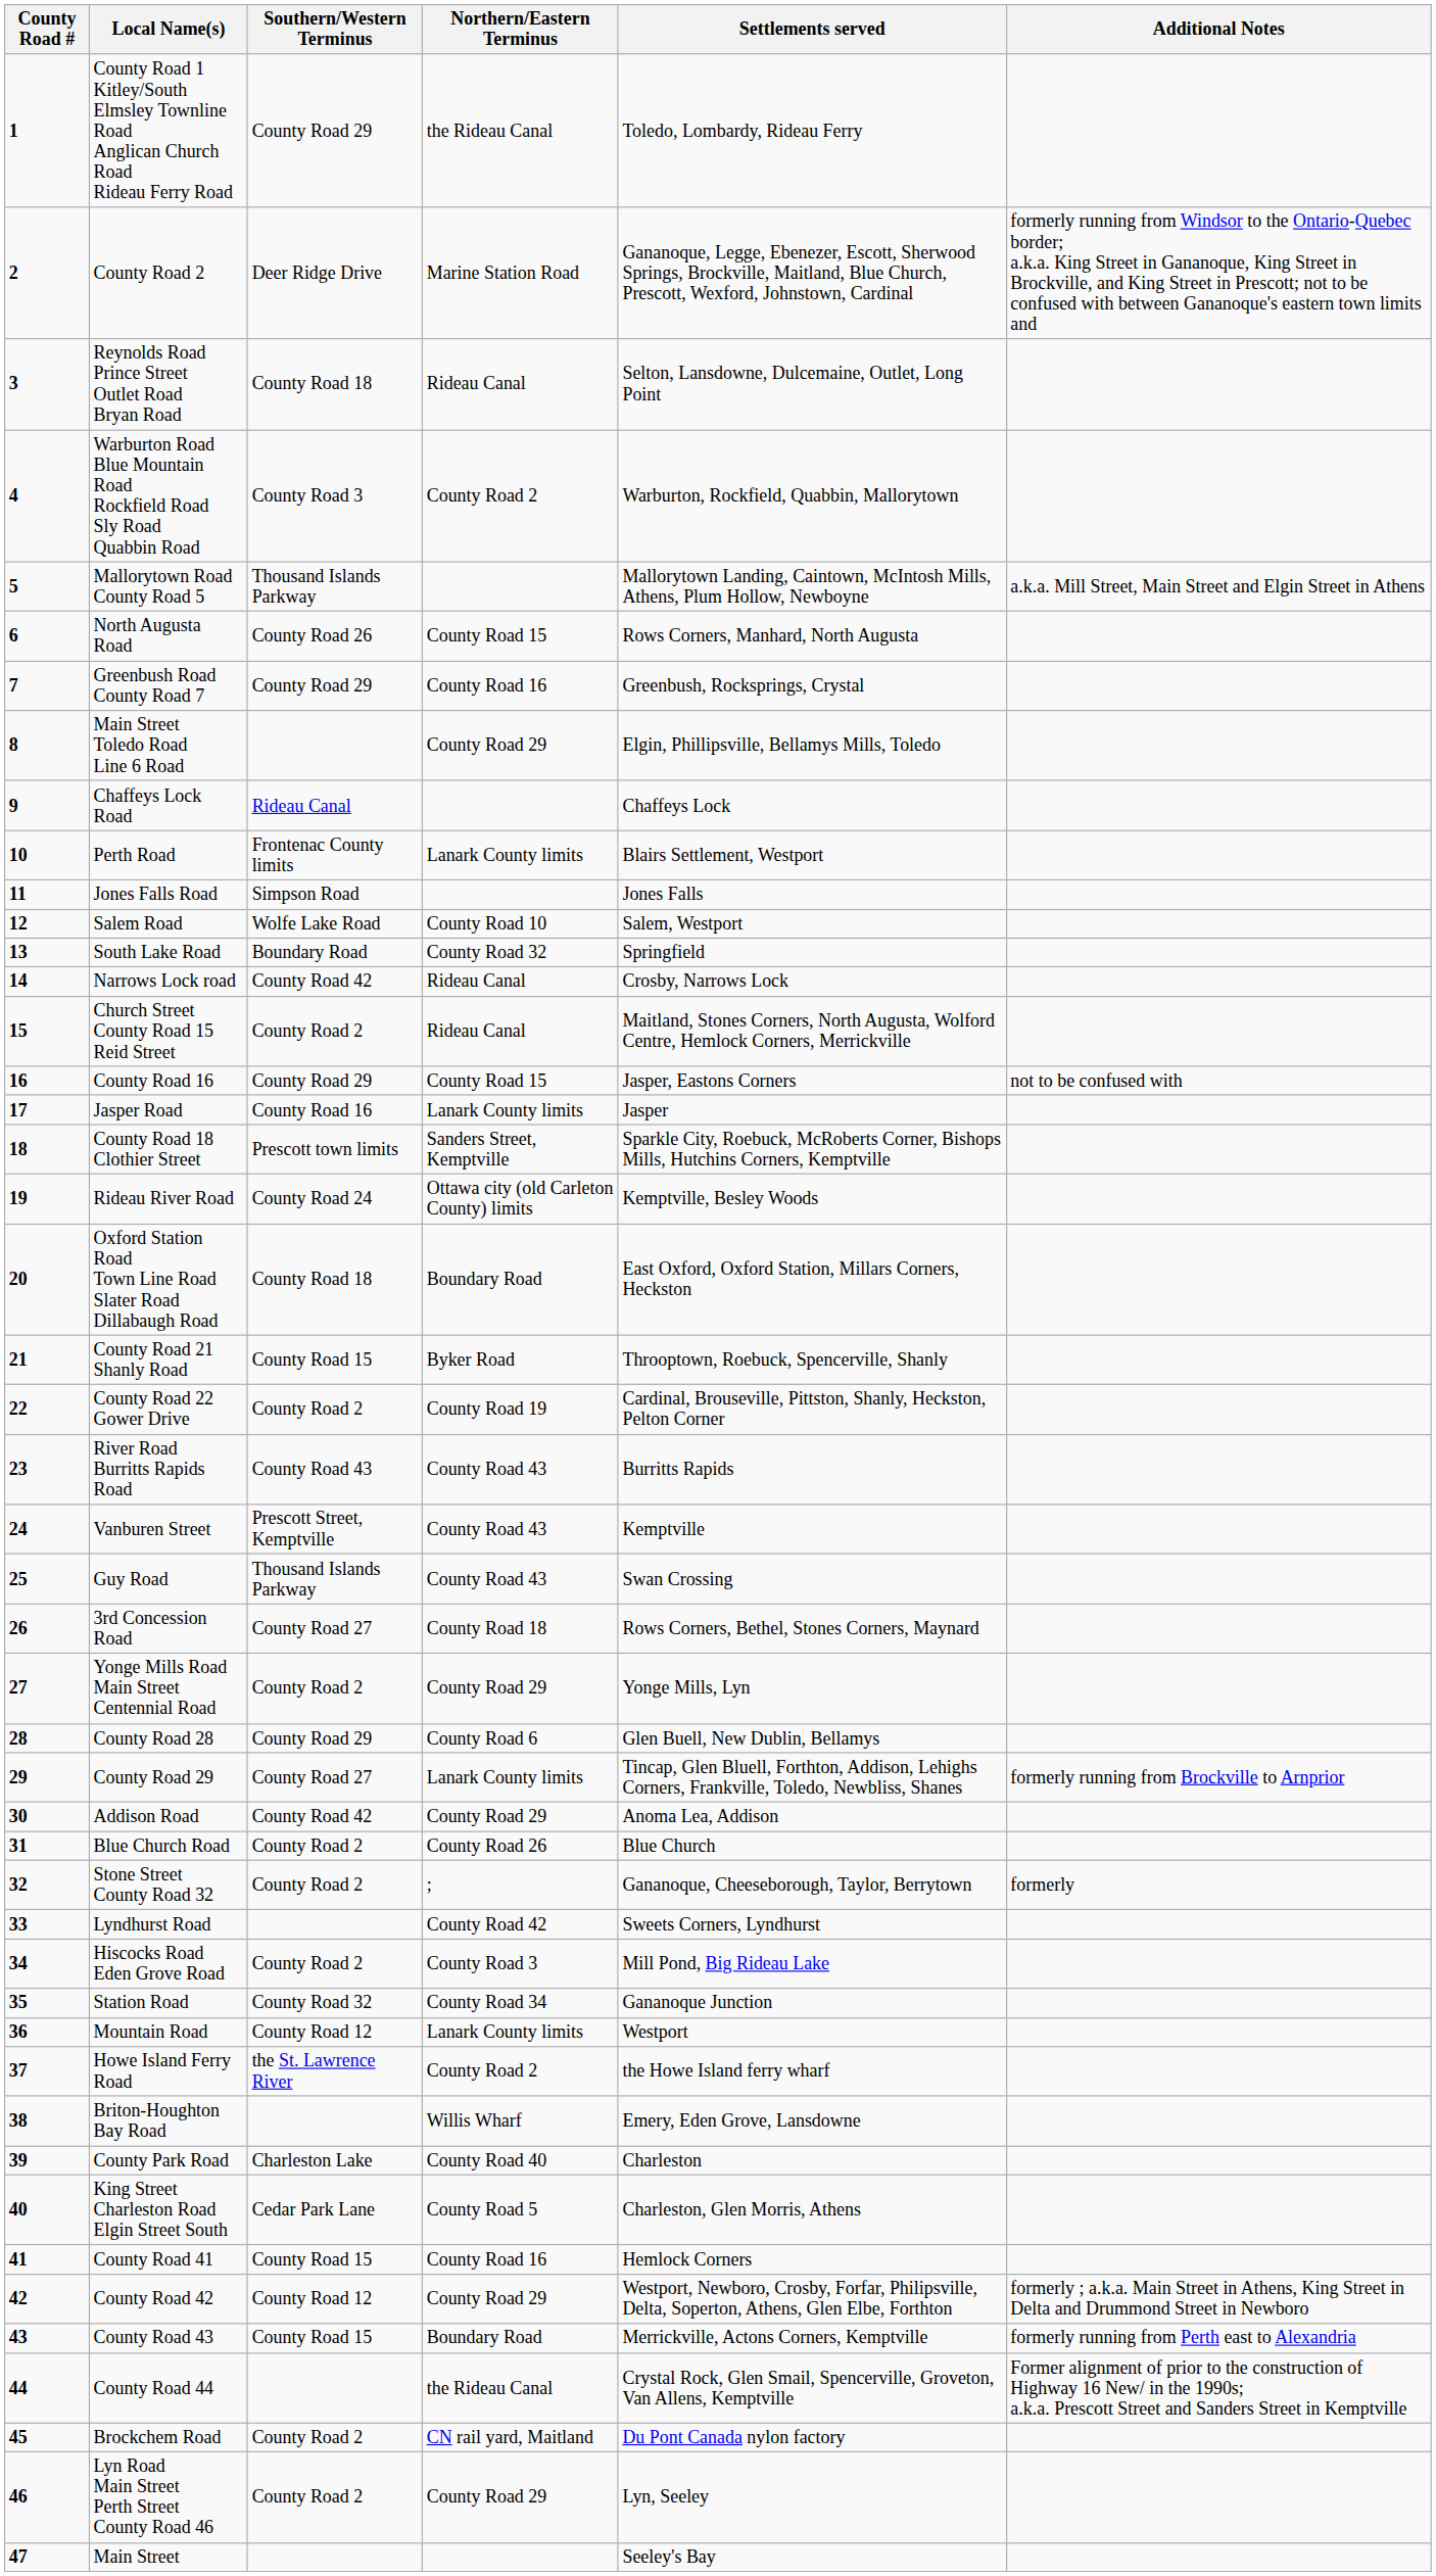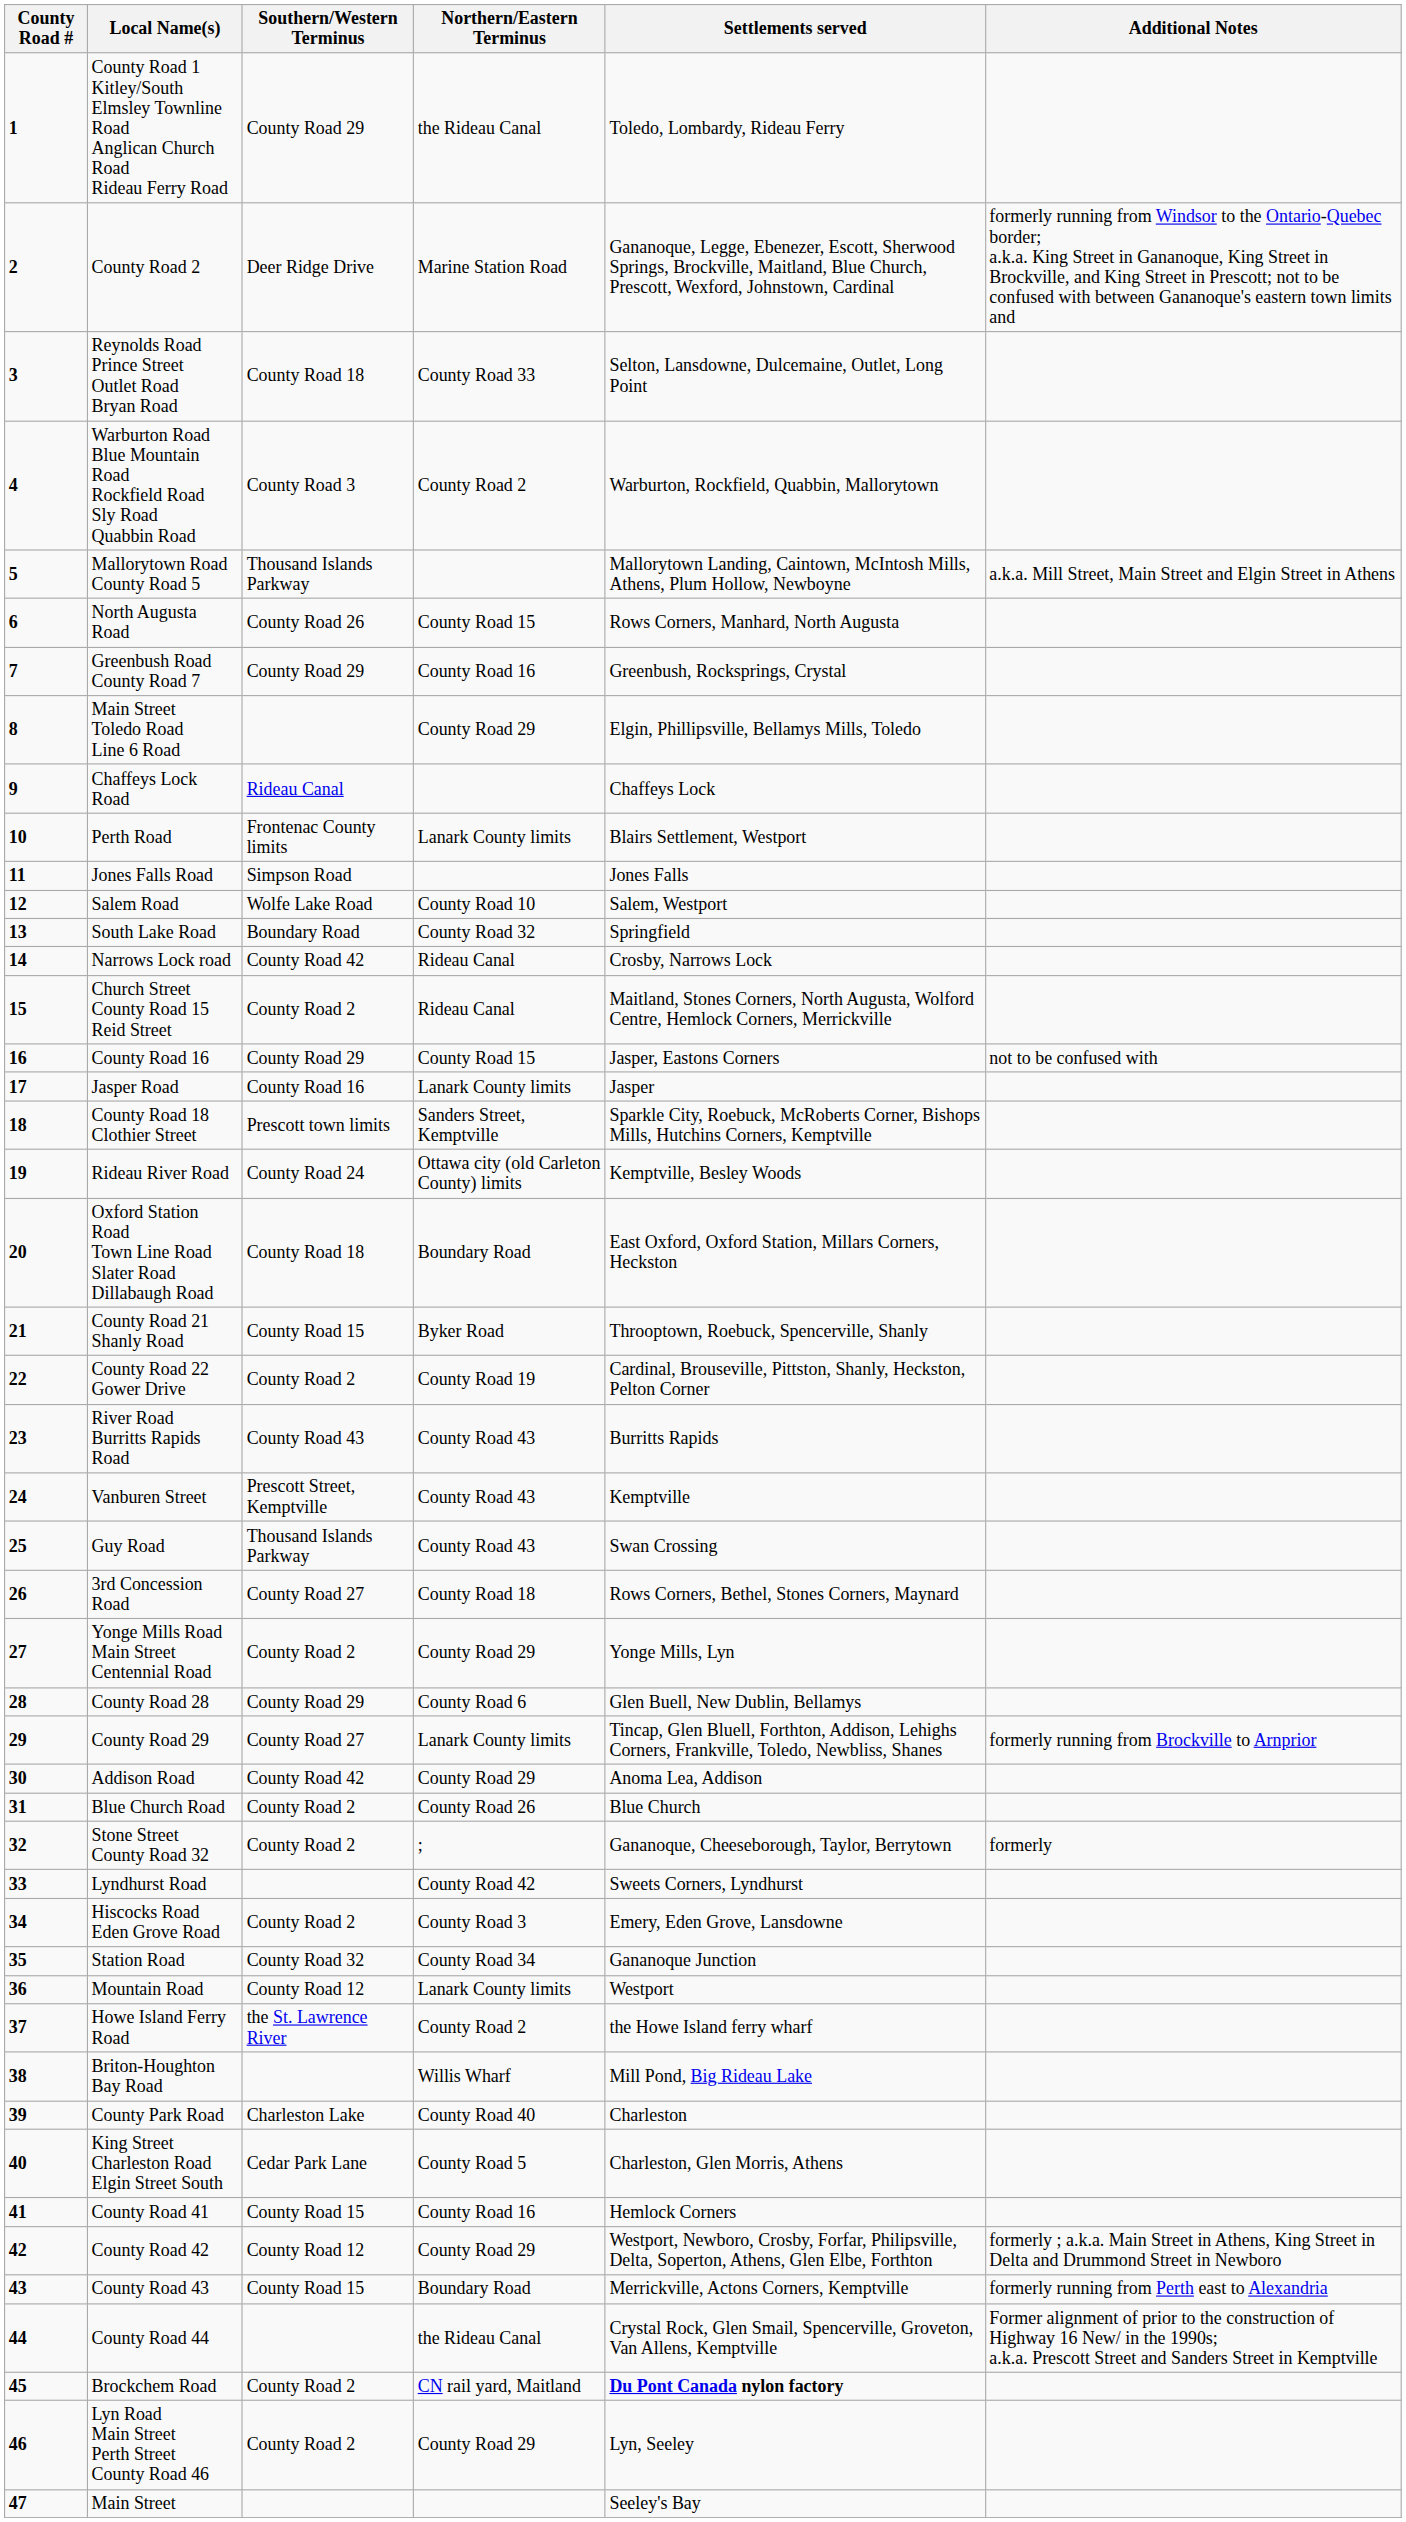 <table class="wikitable">
 <tr>
 <th>County Road #</th>
 <th>Local Name(s)</th>
 <th>Southern/Western Terminus</th>
 <th>Northern/Eastern Terminus</th>
 <th>Settlements served</th>
 <th>Additional Notes</th>
 </tr>
 <tr>
 <td><strong>1</strong></td>
 <td>County Road 1<br>Kitley/South Elmsley Townline Road<br>Anglican Church Road<br>Rideau Ferry Road</td>
 <td>County Road 29</td>
 <td>the Rideau Canal</td>
 <td>Toledo, Lombardy, Rideau Ferry</td>
 <td></td>
 </tr>
 <tr>
 <td><strong>2</strong></td>
 <td>County Road 2</td>
 <td>Deer Ridge Drive</td>
 <td>Marine Station Road</td>
 <td>Gananoque, Legge, Ebenezer, Escott, Sherwood Springs, Brockville, Maitland, Blue Church, Prescott, Wexford, Johnstown, Cardinal</td>
 <td>formerly  running from <a href='#'>Windsor</a> to the <a href='#'>Ontario</a>-<a href='#'>Quebec</a> border;<br>a.k.a. King Street in Gananoque, King Street in Brockville, and King Street in Prescott; not to be confused with  between Gananoque's eastern town limits and </td>
 </tr>
 <tr>
 <td><strong>3</strong></td>
 <td>Reynolds Road<br>Prince Street<br>Outlet Road<br>Bryan Road</td>
 <td>County Road 18</td>
-<td>Rideau Canal</td>
+<td>County Road 33</td>
 <td>Selton, Lansdowne, Dulcemaine, Outlet, Long Point</td>
 <td></td>
 </tr>
 <tr>
 <td><strong>4</strong></td>
 <td>Warburton Road<br>Blue Mountain Road<br>Rockfield Road<br>Sly Road<br>Quabbin Road</td>
 <td>County Road 3</td>
 <td>County Road 2</td>
 <td>Warburton, Rockfield, Quabbin, Mallorytown</td>
 <td></td>
 </tr>
 <tr>
 <td><strong>5</strong></td>
 <td>Mallorytown Road<br>County Road 5</td>
 <td>Thousand Islands Parkway</td>
 <td></td>
 <td>Mallorytown Landing, Caintown, McIntosh Mills, Athens, Plum Hollow, Newboyne</td>
 <td>a.k.a. Mill Street, Main Street and Elgin Street in Athens</td>
 </tr>
 <tr>
 <td><strong>6</strong></td>
 <td>North Augusta Road</td>
 <td>County Road 26</td>
 <td>County Road 15</td>
 <td>Rows Corners, Manhard, North Augusta</td>
 <td></td>
 </tr>
 <tr>
 <td><strong>7</strong></td>
 <td>Greenbush Road<br>County Road 7</td>
 <td>County Road 29</td>
 <td>County Road 16</td>
 <td>Greenbush, Rocksprings, Crystal</td>
 <td></td>
 </tr>
 <tr>
 <td><strong>8</strong></td>
 <td>Main Street<br>Toledo Road<br>Line 6 Road</td>
 <td></td>
 <td>County Road 29</td>
 <td>Elgin, Phillipsville, Bellamys Mills, Toledo</td>
 <td></td>
 </tr>
 <tr>
 <td><strong>9</strong></td>
 <td>Chaffeys Lock Road</td>
 <td><a href='#'>Rideau Canal</a></td>
 <td></td>
 <td>Chaffeys Lock</td>
 <td></td>
 </tr>
 <tr>
 <td><strong>10</strong></td>
 <td>Perth Road</td>
 <td>Frontenac County limits</td>
 <td>Lanark County limits</td>
 <td>Blairs Settlement,  Westport</td>
 <td></td>
 </tr>
 <tr>
 <td><strong>11</strong></td>
 <td>Jones Falls Road</td>
 <td>Simpson Road</td>
 <td></td>
 <td>Jones Falls</td>
 <td></td>
 </tr>
 <tr>
 <td><strong>12</strong></td>
 <td>Salem Road</td>
 <td>Wolfe Lake Road</td>
 <td>County Road 10</td>
 <td>Salem, Westport</td>
 <td></td>
 </tr>
 <tr>
 <td><strong>13</strong></td>
 <td>South Lake Road</td>
 <td>Boundary Road</td>
 <td>County Road 32</td>
 <td>Springfield</td>
 <td></td>
 </tr>
 <tr>
 <td><strong>14</strong></td>
 <td>Narrows Lock road</td>
 <td>County Road 42</td>
 <td>Rideau Canal</td>
 <td>Crosby, Narrows Lock</td>
 <td></td>
 </tr>
 <tr>
 <td><strong>15</strong></td>
 <td>Church Street<br>County Road 15<br>Reid Street</td>
 <td>County Road 2</td>
 <td>Rideau Canal</td>
 <td>Maitland, Stones Corners, North Augusta, Wolford Centre, Hemlock Corners, Merrickville</td>
 <td></td>
 </tr>
 <tr>
 <td><strong>16</strong></td>
 <td>County Road 16</td>
 <td>County Road 29</td>
 <td>County Road 15</td>
 <td>Jasper, Eastons Corners</td>
 <td>not to be confused with </td>
 </tr>
 <tr>
 <td><strong>17</strong></td>
 <td>Jasper Road</td>
 <td>County Road 16</td>
 <td>Lanark County limits</td>
 <td>Jasper</td>
 <td></td>
 </tr>
 <tr>
 <td><strong>18</strong></td>
 <td>County Road 18<br>Clothier Street</td>
 <td>Prescott town limits</td>
 <td>Sanders Street, Kemptville</td>
 <td>Sparkle City, Roebuck, McRoberts Corner, Bishops Mills, Hutchins Corners, Kemptville</td>
 <td></td>
 </tr>
 <tr>
 <td><strong>19</strong></td>
 <td>Rideau River Road</td>
 <td>County Road 24</td>
 <td>Ottawa city (old Carleton County) limits</td>
 <td>Kemptville, Besley Woods</td>
 <td></td>
 </tr>
 <tr>
 <td><strong>20</strong></td>
 <td>Oxford Station Road<br>Town Line Road<br>Slater Road<br>Dillabaugh Road</td>
 <td>County Road 18</td>
 <td>Boundary Road</td>
 <td>East Oxford, Oxford Station, Millars Corners, Heckston</td>
 <td></td>
 </tr>
 <tr>
 <td><strong>21</strong></td>
 <td>County Road 21<br>Shanly Road</td>
 <td>County Road 15</td>
 <td>Byker Road</td>
 <td>Throoptown, Roebuck, Spencerville, Shanly</td>
 <td></td>
 </tr>
 <tr>
 <td><strong>22</strong></td>
 <td>County Road 22<br>Gower Drive</td>
 <td>County Road 2</td>
 <td>County Road 19</td>
 <td>Cardinal, Brouseville, Pittston, Shanly, Heckston, Pelton Corner</td>
 <td></td>
 </tr>
 <tr>
 <td><strong>23</strong></td>
 <td>River Road<br>Burritts Rapids Road</td>
 <td>County Road 43</td>
 <td>County Road 43</td>
 <td>Burritts Rapids</td>
 <td></td>
 </tr>
 <tr>
 <td><strong>24</strong></td>
 <td>Vanburen Street</td>
 <td>Prescott Street, Kemptville</td>
 <td>County Road 43</td>
 <td>Kemptville</td>
 <td></td>
 </tr>
 <tr>
 <td><strong>25</strong></td>
 <td>Guy Road</td>
 <td>Thousand Islands Parkway</td>
 <td>County Road 43</td>
 <td>Swan Crossing</td>
 <td></td>
 </tr>
 <tr>
 <td><strong>26</strong></td>
 <td>3rd Concession Road</td>
 <td>County Road 27</td>
 <td>County Road 18</td>
 <td>Rows Corners, Bethel, Stones Corners, Maynard</td>
 <td></td>
 </tr>
 <tr>
 <td><strong>27</strong></td>
 <td>Yonge Mills Road<br>Main Street<br>Centennial Road</td>
 <td>County Road 2</td>
 <td>County Road 29</td>
 <td>Yonge Mills, Lyn</td>
 <td></td>
 </tr>
 <tr>
 <td><strong>28</strong></td>
 <td>County Road 28</td>
 <td>County Road 29</td>
 <td>County Road 6</td>
 <td>Glen Buell, New Dublin, Bellamys</td>
 <td></td>
 </tr>
 <tr>
 <td><strong>29</strong></td>
 <td>County Road 29</td>
 <td>County Road 27</td>
 <td>Lanark County limits</td>
 <td>Tincap, Glen Bluell, Forthton, Addison, Lehighs Corners, Frankville, Toledo, Newbliss, Shanes</td>
 <td>formerly  running from <a href='#'>Brockville</a> to <a href='#'>Arnprior</a></td>
 </tr>
 <tr>
 <td><strong>30</strong></td>
 <td>Addison Road</td>
 <td>County Road 42</td>
 <td>County Road 29</td>
 <td>Anoma Lea, Addison</td>
 <td></td>
 </tr>
 <tr>
 <td><strong>31</strong></td>
 <td>Blue Church Road</td>
 <td>County Road 2</td>
 <td>County Road 26</td>
 <td>Blue Church</td>
 <td></td>
 </tr>
 <tr>
 <td><strong>32</strong></td>
 <td>Stone Street<br>County Road 32</td>
 <td>County Road 2</td>
 <td>;</td>
 <td>Gananoque, Cheeseborough, Taylor, Berrytown</td>
 <td>formerly </td>
 </tr>
 <tr>
 <td><strong>33</strong></td>
 <td>Lyndhurst Road</td>
 <td></td>
 <td>County Road 42</td>
 <td>Sweets Corners, Lyndhurst</td>
 <td></td>
 </tr>
 <tr>
 <td><strong>34</strong></td>
 <td>Hiscocks Road<br>Eden Grove Road</td>
 <td>County Road 2</td>
 <td>County Road 3</td>
-<td>Mill Pond, <a href='#'>Big Rideau Lake</a></td>
+<td>Emery, Eden Grove, Lansdowne</td>
 <td></td>
 </tr>
 <tr>
 <td><strong>35</strong></td>
 <td>Station Road</td>
 <td>County Road 32</td>
 <td>County Road 34</td>
 <td>Gananoque Junction</td>
 <td></td>
 </tr>
 <tr>
 <td><strong>36</strong></td>
 <td>Mountain Road</td>
 <td>County Road 12</td>
 <td>Lanark County limits</td>
 <td>Westport</td>
 <td></td>
 </tr>
 <tr>
 <td><strong>37</strong></td>
 <td>Howe Island Ferry Road</td>
 <td>the <a href='#'>St. Lawrence River</a></td>
 <td>County Road 2</td>
 <td>the Howe Island ferry wharf</td>
 <td></td>
 </tr>
 <tr>
 <td><strong>38</strong></td>
 <td>Briton-Houghton Bay Road</td>
 <td></td>
 <td>Willis Wharf</td>
-<td>Emery, Eden Grove, Lansdowne</td>
+<td>Mill Pond, <a href='#'>Big Rideau Lake</a></td>
 <td></td>
 </tr>
 <tr>
 <td><strong>39</strong></td>
 <td>County Park Road</td>
 <td>Charleston Lake</td>
 <td>County Road 40</td>
 <td>Charleston</td>
 <td></td>
 </tr>
 <tr>
 <td><strong>40</strong></td>
 <td>King Street<br>Charleston Road<br>Elgin Street South</td>
 <td>Cedar Park Lane</td>
 <td>County Road 5</td>
 <td>Charleston, Glen Morris, Athens</td>
 <td></td>
 </tr>
 <tr>
 <td><strong>41</strong></td>
 <td>County Road 41</td>
 <td>County Road 15</td>
 <td>County Road 16</td>
 <td>Hemlock Corners</td>
 <td></td>
 </tr>
 <tr>
 <td><strong>42</strong></td>
 <td>County Road 42</td>
 <td>County Road 12</td>
 <td>County Road 29</td>
 <td>Westport, Newboro, Crosby, Forfar, Philipsville, Delta, Soperton, Athens, Glen Elbe, Forthton</td>
 <td>formerly ; a.k.a. Main Street in Athens, King Street in Delta and Drummond Street in Newboro</td>
 </tr>
 <tr>
 <td><strong>43</strong></td>
 <td>County Road 43</td>
 <td>County Road 15</td>
 <td>Boundary Road</td>
 <td>Merrickville, Actons Corners, Kemptville</td>
 <td>formerly  running from <a href='#'>Perth</a> east to <a href='#'>Alexandria</a></td>
 </tr>
 <tr>
 <td><strong>44</strong></td>
 <td>County Road 44</td>
 <td></td>
 <td>the Rideau Canal</td>
 <td>Crystal Rock, Glen Smail, Spencerville, Groveton, Van Allens, Kemptville</td>
 <td>Former alignment of  prior to the construction of Highway 16 New/ in the 1990s;<br>a.k.a. Prescott Street and Sanders Street in Kemptville</td>
 </tr>
 <tr>
 <td><strong>45</strong></td>
 <td>Brockchem Road</td>
 <td>County Road 2</td>
 <td><a href='#'>CN</a> rail yard, Maitland</td>
-<td><a href='#'>Du Pont Canada</a> nylon factory</td>
+<td><strong><a href='#'>Du Pont Canada</a> nylon factory</strong></td>
 <td></td>
 </tr>
 <tr>
 <td><strong>46</strong></td>
 <td>Lyn Road<br>Main Street<br>Perth Street<br>County Road 46</td>
 <td>County Road 2</td>
 <td>County Road 29</td>
 <td>Lyn, Seeley</td>
 <td></td>
 </tr>
 <tr>
 <td><strong>47</strong></td>
 <td>Main Street</td>
 <td></td>
 <td></td>
 <td>Seeley's Bay</td>
 <td></td>
 </tr>
 <tr>
 </tr>
 </table>
